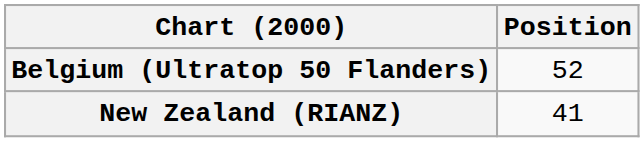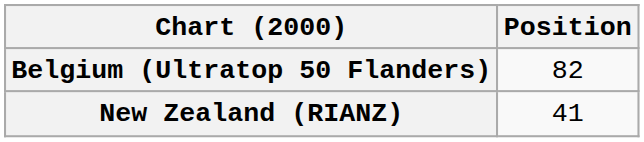 <table class="wikitable sortable plainrowheaders" style="text-align:center">
 <tr>
 <th>Chart (2000)</th>
 <th>Position</th>
 </tr>
 <tr>
 <th scope="row">Belgium (Ultratop 50 Flanders)</th>
-<td>52</td>
+<td>82</td>
 </tr>
 <tr>
 <th scope="row">New Zealand (RIANZ)</th>
 <td>41</td>
 </tr>
 </table>
